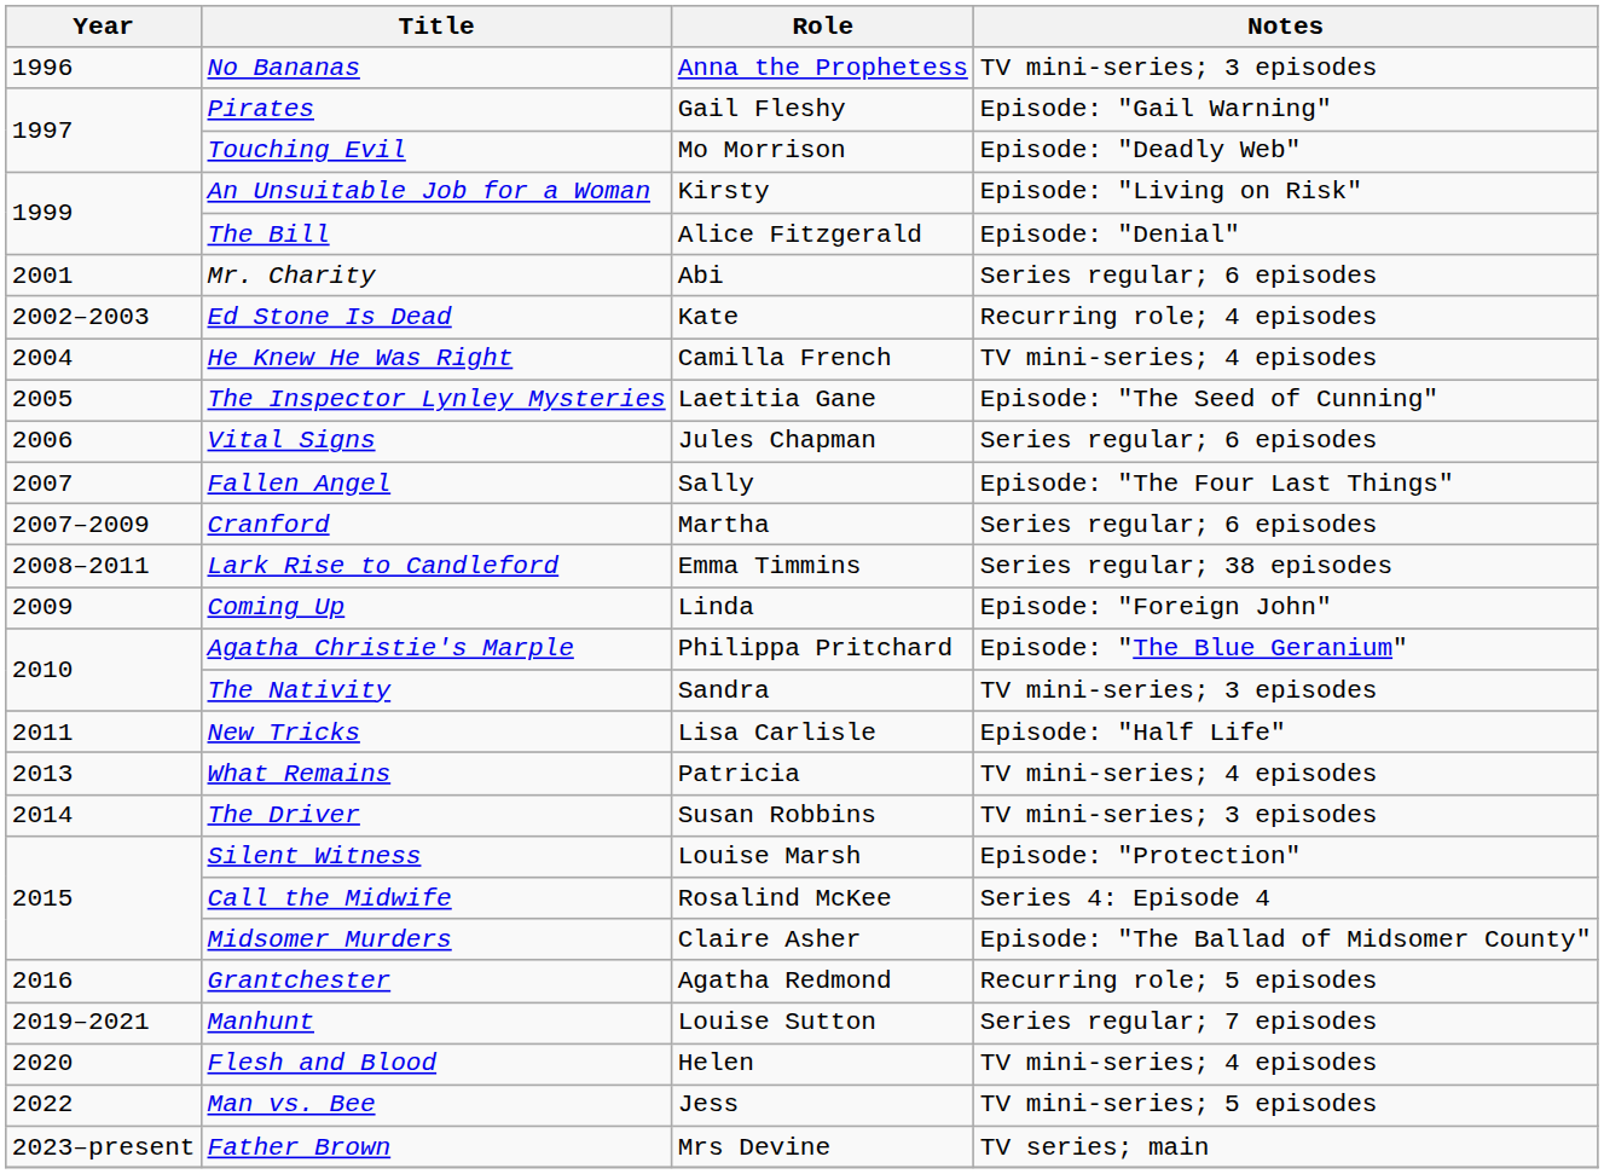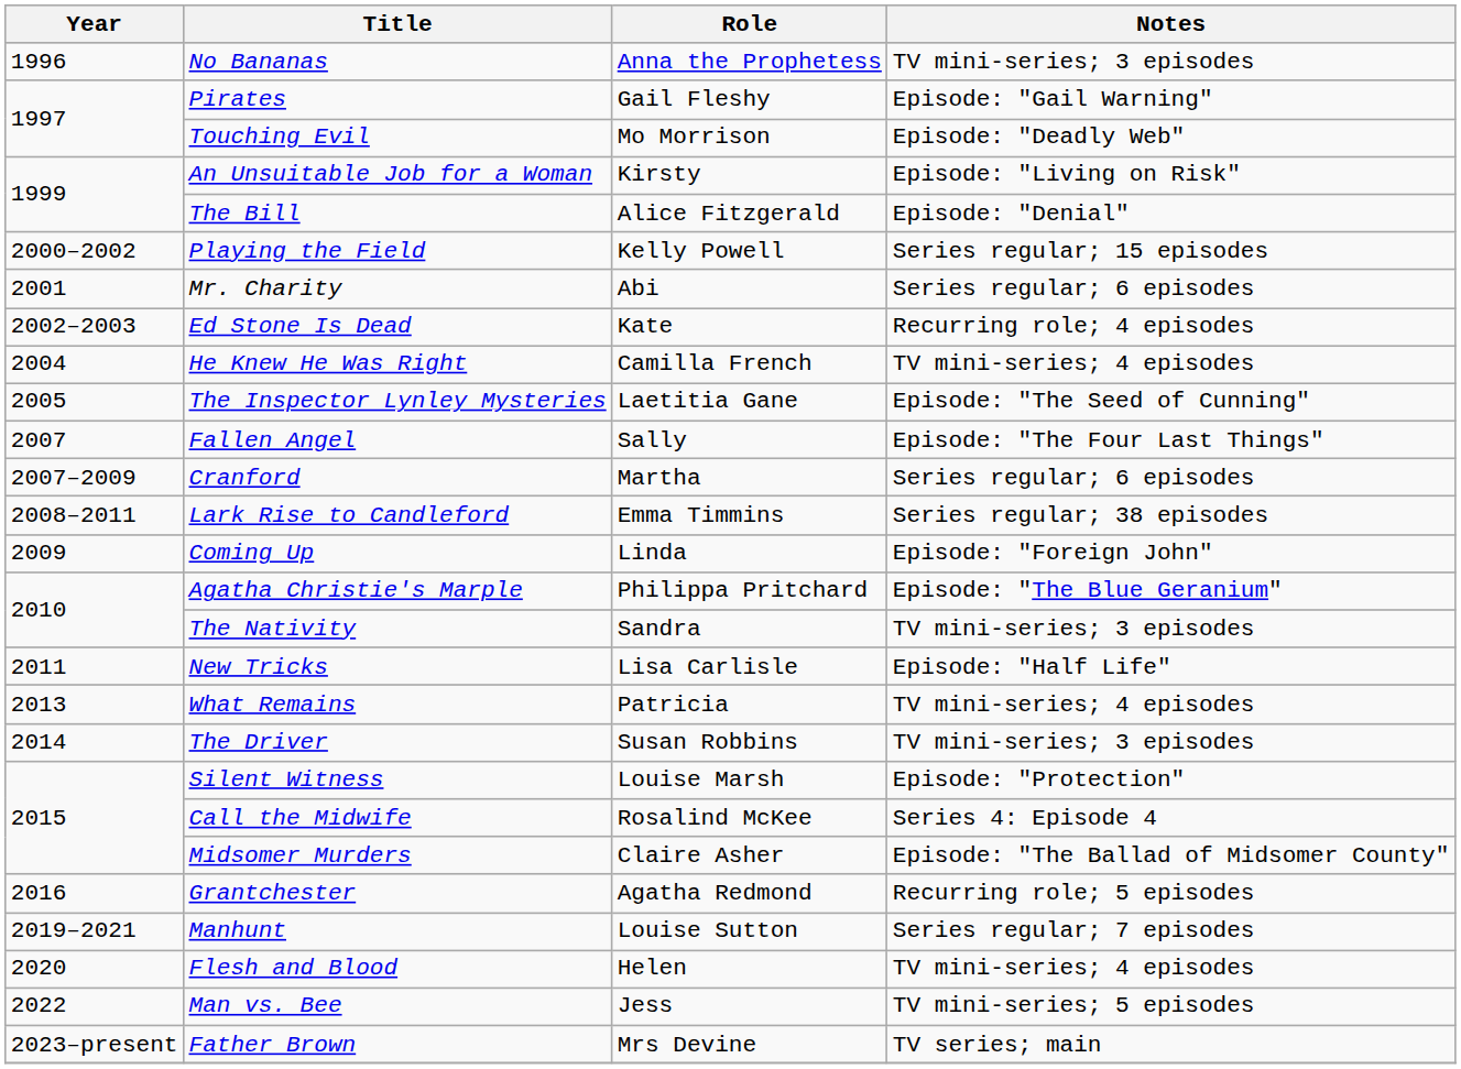 <table class="wikitable">
 <tr>
 <th>Year</th>
 <th>Title</th>
 <th>Role</th>
 <th>Notes</th>
 </tr>
 <tr>
 <td>1996</td>
 <td><em><a href='#'>No Bananas</a></em></td>
 <td><a href='#'>Anna the Prophetess</a></td>
 <td>TV mini-series; 3 episodes</td>
 </tr>
 <tr>
 <td rowspan="2">1997</td>
 <td><em><a href='#'>Pirates</a></em></td>
 <td>Gail Fleshy</td>
 <td>Episode: "Gail Warning"</td>
 </tr>
 <tr>
 <td><em><a href='#'>Touching Evil</a></em></td>
 <td>Mo Morrison</td>
 <td>Episode: "Deadly Web"</td>
 </tr>
 <tr>
 <td rowspan="2">1999</td>
 <td><em><a href='#'>An Unsuitable Job for a Woman</a></em></td>
 <td>Kirsty</td>
 <td>Episode: "Living on Risk"</td>
 </tr>
 <tr>
 <td><em><a href='#'>The Bill</a></em></td>
 <td>Alice Fitzgerald</td>
 <td>Episode: "Denial"</td>
 </tr>
 <tr>
+<td>2000–2002</td>
+<td><em><a href='#'>Playing the Field</a></em></td>
+<td>Kelly Powell</td>
+<td>Series regular; 15 episodes</td>
+</tr>
+<tr>
 <td>2001</td>
 <td><em>Mr. Charity</em></td>
 <td>Abi</td>
 <td>Series regular; 6 episodes</td>
 </tr>
 <tr>
 <td>2002–2003</td>
 <td><em><a href='#'>Ed Stone Is Dead</a></em></td>
 <td>Kate</td>
 <td>Recurring role; 4 episodes</td>
 </tr>
 <tr>
 <td>2004</td>
 <td><em><a href='#'>He Knew He Was Right</a></em></td>
 <td>Camilla French</td>
 <td>TV mini-series; 4 episodes</td>
 </tr>
 <tr>
 <td>2005</td>
 <td><em><a href='#'>The Inspector Lynley Mysteries</a></em></td>
 <td>Laetitia Gane</td>
 <td>Episode: "The Seed of Cunning"</td>
-</tr>
-<tr>
-<td>2006</td>
-<td><em><a href='#'>Vital Signs</a></em></td>
-<td>Jules Chapman</td>
-<td>Series regular; 6 episodes</td>
 </tr>
 <tr>
 <td>2007</td>
 <td><em><a href='#'>Fallen Angel</a></em></td>
 <td>Sally</td>
 <td>Episode: "The Four Last Things"</td>
 </tr>
 <tr>
 <td>2007–2009</td>
 <td><em><a href='#'>Cranford</a></em></td>
 <td>Martha</td>
 <td>Series regular; 6 episodes</td>
 </tr>
 <tr>
 <td>2008–2011</td>
 <td><em><a href='#'>Lark Rise to Candleford</a></em></td>
 <td>Emma Timmins</td>
 <td>Series regular; 38 episodes</td>
 </tr>
 <tr>
 <td>2009</td>
 <td><em><a href='#'>Coming Up</a></em></td>
 <td>Linda</td>
 <td>Episode: "Foreign John"</td>
 </tr>
 <tr>
 <td rowspan="2">2010</td>
 <td><em><a href='#'>Agatha Christie's Marple</a></em></td>
 <td>Philippa Pritchard</td>
 <td>Episode: "<a href='#'>The Blue Geranium</a>"</td>
 </tr>
 <tr>
 <td><em><a href='#'>The Nativity</a></em></td>
 <td>Sandra</td>
 <td>TV mini-series; 3 episodes</td>
 </tr>
 <tr>
 <td>2011</td>
 <td><em><a href='#'>New Tricks</a></em></td>
 <td>Lisa Carlisle</td>
 <td>Episode: "Half Life"</td>
 </tr>
 <tr>
 <td>2013</td>
 <td><em><a href='#'>What Remains</a></em></td>
 <td>Patricia</td>
 <td>TV mini-series; 4 episodes</td>
 </tr>
 <tr>
 <td>2014</td>
 <td><em><a href='#'>The Driver</a></em></td>
 <td>Susan Robbins</td>
 <td>TV mini-series; 3 episodes</td>
 </tr>
 <tr>
 <td rowspan="3">2015</td>
 <td><em><a href='#'>Silent Witness</a></em></td>
 <td>Louise Marsh</td>
 <td>Episode: "Protection"</td>
 </tr>
 <tr>
 <td><em><a href='#'>Call the Midwife</a></em></td>
 <td>Rosalind McKee</td>
 <td>Series 4: Episode 4</td>
 </tr>
 <tr>
 <td><em><a href='#'>Midsomer Murders</a></em></td>
 <td>Claire Asher</td>
 <td>Episode: "The Ballad of Midsomer County"</td>
 </tr>
 <tr>
 <td>2016</td>
 <td><em><a href='#'>Grantchester</a></em></td>
 <td>Agatha Redmond</td>
 <td>Recurring role; 5 episodes</td>
 </tr>
 <tr>
 <td>2019–2021</td>
 <td><em><a href='#'>Manhunt</a></em></td>
 <td>Louise Sutton</td>
 <td>Series regular; 7 episodes</td>
 </tr>
 <tr>
 <td>2020</td>
 <td><em><a href='#'>Flesh and Blood</a></em></td>
 <td>Helen</td>
 <td>TV mini-series; 4 episodes</td>
 </tr>
 <tr>
 <td>2022</td>
 <td><em><a href='#'>Man vs. Bee</a></em></td>
 <td>Jess</td>
 <td>TV mini-series; 5 episodes</td>
 </tr>
 <tr>
 <td>2023–present</td>
 <td><em><a href='#'>Father Brown</a></em></td>
 <td>Mrs Devine</td>
 <td>TV series; main</td>
 </tr>
 <tr>
 </tr>
 </table>
